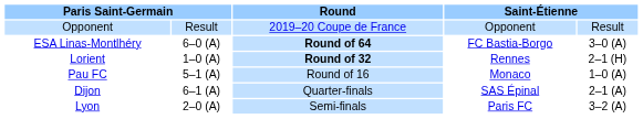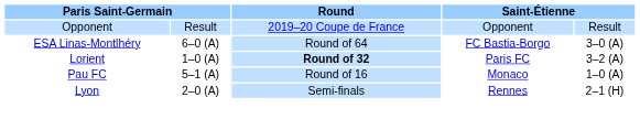 <table style="width:100%; text-align:center;">
 <tr style="vertical-align:top; background:#9cf;">
 <th colspan=2 style="width:1*">Paris Saint-Germain</th>
 <th><strong>Round</strong></th>
 <th colspan=2 style="width:1*">Saint-Étienne</th>
 </tr>
 <tr style="vertical-align:top; background:#c1e0ff;">
 <td>Opponent</td>
 <td>Result</td>
 <td><a href='#'>2019–20 Coupe de France</a></td>
 <td>Opponent</td>
 <td>Result</td>
 </tr>
 <tr>
 <td><a href='#'>ESA Linas-Montlhéry</a></td>
 <td>6–0 (A)</td>
-<td style="background:#c1e0ff;"><strong>Round of 64</strong></td>
+<td style="background:#c1e0ff;">Round of 64</td>
 <td><a href='#'>FC Bastia-Borgo</a></td>
 <td>3–0 (A)</td>
 </tr>
 <tr>
 <td><a href='#'>Lorient</a></td>
 <td>1–0 (A)</td>
 <td style="background:#c1e0ff;"><strong>Round of 32</strong></td>
-<td><a href='#'>Rennes</a></td>
-<td>2–1 (H)</td>
+<td><a href='#'>Paris FC</a></td>
+<td>3–2 (A)</td>
 </tr>
 <tr>
 <td><a href='#'>Pau FC</a></td>
 <td>5–1 (A)</td>
 <td style="background:#c1e0ff;">Round of 16</td>
 <td><a href='#'>Monaco</a></td>
 <td>1–0 (A)</td>
 </tr>
 <tr>
-<td><a href='#'>Dijon</a></td>
-<td>6–1 (A)</td>
-<td style="background:#c1e0ff;">Quarter-finals</td>
-<td><a href='#'>SAS Épinal</a></td>
-<td>2–1 (A)</td>
-</tr>
-<tr>
 <td><a href='#'>Lyon</a></td>
 <td>2–0 (A)</td>
 <td style="background:#c1e0ff;">Semi-finals</td>
-<td><a href='#'>Paris FC</a></td>
-<td>3–2 (A)</td>
+<td><a href='#'>Rennes</a></td>
+<td>2–1 (H)</td>
 </tr>
 </table>
